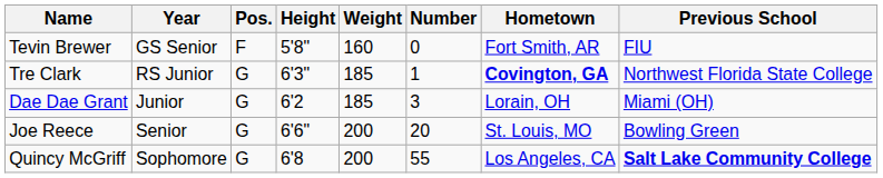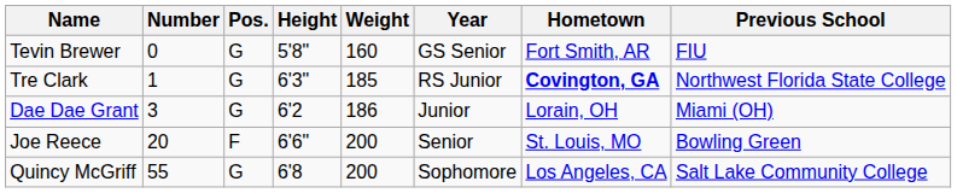 <table class="wikitable sortable">
 <tr>
 <th>Name</th>
-<th>Year</th>
+<th>Number</th>
 <th>Pos.</th>
 <th>Height</th>
 <th>Weight</th>
-<th>Number</th>
+<th>Year</th>
 <th>Hometown</th>
 <th class="unsortable">Previous School</th>
 </tr>
 <tr>
 <td>Tevin Brewer</td>
-<td>GS Senior</td>
-<td>F</td>
+<td>0</td>
+<td>G</td>
 <td>5'8"</td>
 <td>160</td>
-<td>0</td>
+<td>GS Senior</td>
 <td><a href='#'>Fort Smith, AR</a></td>
 <td><a href='#'>FIU</a></td>
 </tr>
 <tr>
 <td>Tre Clark</td>
-<td>RS Junior</td>
+<td>1</td>
 <td>G</td>
 <td>6'3"</td>
 <td>185</td>
-<td>1</td>
+<td>RS Junior</td>
 <td><strong><a href='#'>Covington, GA</a></strong></td>
 <td><a href='#'>Northwest Florida State College</a></td>
 </tr>
 <tr>
 <td><a href='#'>Dae Dae Grant</a></td>
-<td>Junior</td>
+<td>3</td>
 <td>G</td>
 <td>6'2</td>
-<td>185</td>
-<td>3</td>
+<td>186</td>
+<td>Junior</td>
 <td><a href='#'>Lorain, OH</a></td>
 <td><a href='#'>Miami (OH)</a></td>
 </tr>
 <tr>
 <td>Joe Reece</td>
-<td>Senior</td>
-<td>G</td>
+<td>20</td>
+<td>F</td>
 <td>6'6"</td>
 <td>200</td>
-<td>20</td>
+<td>Senior</td>
 <td><a href='#'>St. Louis, MO</a></td>
 <td><a href='#'>Bowling Green</a></td>
 </tr>
 <tr>
 <td>Quincy McGriff</td>
-<td>Sophomore</td>
+<td>55</td>
 <td>G</td>
 <td>6'8</td>
 <td>200</td>
-<td>55</td>
+<td>Sophomore</td>
 <td><a href='#'>Los Angeles, CA</a></td>
-<td><strong><a href='#'>Salt Lake Community College</a></strong></td>
+<td><a href='#'>Salt Lake Community College</a></td>
 </tr>
 </table>
